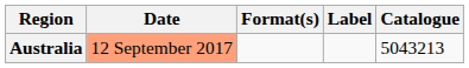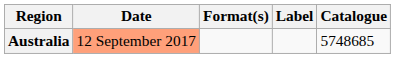 <table class="wikitable plainrowheaders">
 <tr>
 <th scope="col">Region</th>
 <th scope="col">Date</th>
 <th scope="col">Format(s)</th>
 <th scope="col">Label</th>
 <th scope="col">Catalogue</th>
 </tr>
 <tr>
 <th scope="row">Australia</th>
 <td style="background: lightsalmon;">12 September 2017</td>
 <td></td>
 <td></td>
-<td>5043213</td>
+<td>5748685</td>
 </tr>
 </table>
